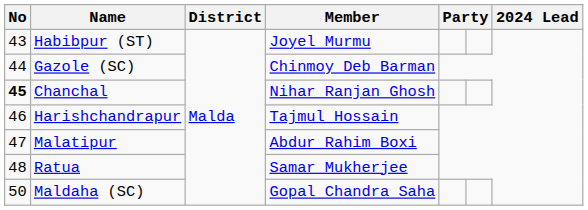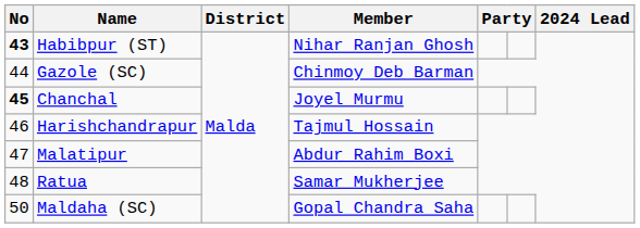 <table class="wikitable sortable">
 <tr>
 <th>No</th>
 <th>Name</th>
 <th>District</th>
 <th>Member</th>
 <th colspan="2">Party</th>
 <th colspan="2">2024 Lead</th>
 </tr>
 <tr>
-<td>43</td>
+<td><strong>43</strong></td>
 <td><a href='#'>Habibpur</a> (ST)</td>
 <td rowspan="7"><a href='#'>Malda</a></td>
-<td><a href='#'>Joyel Murmu</a></td>
+<td><a href='#'>Nihar Ranjan Ghosh</a></td>
 <td></td>
 <td></td>
 </tr>
 <tr>
 <td>44</td>
 <td><a href='#'>Gazole</a> (SC)</td>
 <td><a href='#'>Chinmoy Deb Barman</a></td>
 </tr>
 <tr>
 <td><strong>45</strong></td>
 <td><a href='#'>Chanchal</a></td>
-<td><a href='#'>Nihar Ranjan Ghosh</a></td>
+<td><a href='#'>Joyel Murmu</a></td>
 <td></td>
 <td></td>
 </tr>
 <tr>
 <td>46</td>
 <td><a href='#'>Harishchandrapur</a></td>
 <td><a href='#'>Tajmul Hossain</a></td>
 </tr>
 <tr>
 <td>47</td>
 <td><a href='#'>Malatipur</a></td>
 <td><a href='#'>Abdur Rahim Boxi</a></td>
 </tr>
 <tr>
 <td>48</td>
 <td><a href='#'>Ratua</a></td>
 <td><a href='#'>Samar Mukherjee</a></td>
 </tr>
 <tr>
 <td>50</td>
 <td><a href='#'>Maldaha</a> (SC)</td>
 <td><a href='#'>Gopal Chandra Saha</a></td>
 <td></td>
 <td></td>
 </tr>
 </table>
